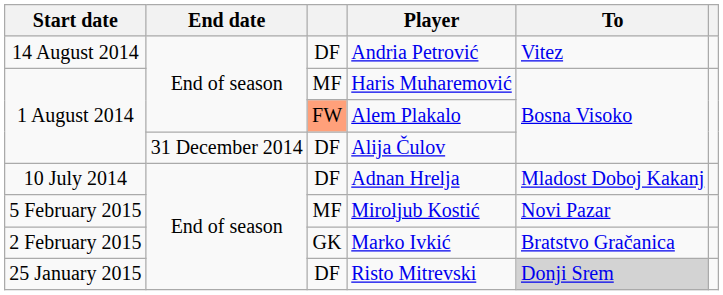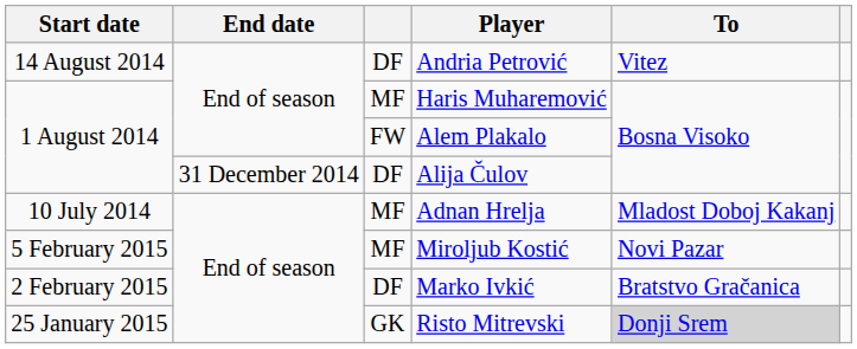 <table class="wikitable" style="text-align:center;">
 <tr>
 <th>Start date</th>
 <th>End date</th>
 <th></th>
 <th>Player</th>
 <th>To</th>
 <th></th>
 </tr>
 <tr>
 <td>14 August 2014</td>
 <td rowspan=3>End of season</td>
 <td>DF</td>
 <td style="text-align:left"> <a href='#'>Andria Petrović</a></td>
 <td style="text-align:left"> <a href='#'>Vitez</a></td>
 <td></td>
 </tr>
 <tr>
 <td rowspan=3>1 August 2014</td>
 <td>MF</td>
 <td style="text-align:left"> <a href='#'>Haris Muharemović</a></td>
 <td style="text-align:left" rowspan=3> <a href='#'>Bosna Visoko</a></td>
 <td rowspan=3></td>
 </tr>
 <tr>
-<td style="background: lightsalmon;">FW</td>
+<td>FW</td>
 <td style="text-align:left"> <a href='#'>Alem Plakalo</a></td>
 </tr>
 <tr>
 <td>31 December 2014</td>
 <td>DF</td>
 <td style="text-align:left"> <a href='#'>Alija Čulov</a></td>
 </tr>
 <tr>
 <td>10 July 2014</td>
 <td rowspan=4>End of season</td>
-<td>DF</td>
+<td>MF</td>
 <td style="text-align:left"> <a href='#'>Adnan Hrelja</a></td>
 <td style="text-align:left"> <a href='#'>Mladost Doboj Kakanj</a></td>
 <td></td>
 </tr>
 <tr>
 <td>5 February 2015</td>
 <td>MF</td>
 <td style="text-align:left"> <a href='#'>Miroljub Kostić</a></td>
 <td style="text-align:left"> <a href='#'>Novi Pazar</a></td>
 <td></td>
 </tr>
 <tr>
 <td>2 February 2015</td>
-<td>GK</td>
+<td>DF</td>
 <td style="text-align:left"> <a href='#'>Marko Ivkić</a></td>
 <td style="text-align:left"> <a href='#'>Bratstvo Gračanica</a></td>
 <td></td>
 </tr>
 <tr>
 <td>25 January 2015</td>
-<td>DF</td>
+<td>GK</td>
 <td style="text-align:left"> <a href='#'>Risto Mitrevski</a></td>
 <td style="background: lightgrey; text-align:left"> <a href='#'>Donji Srem</a></td>
 <td></td>
 </tr>
 </table>
